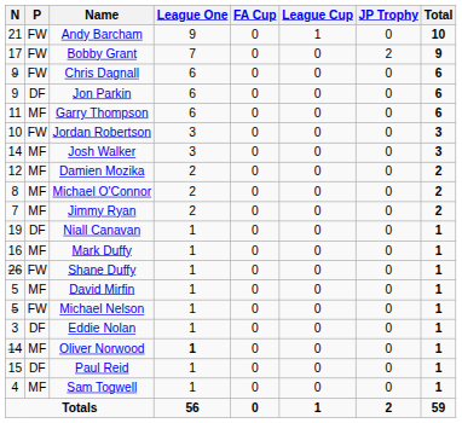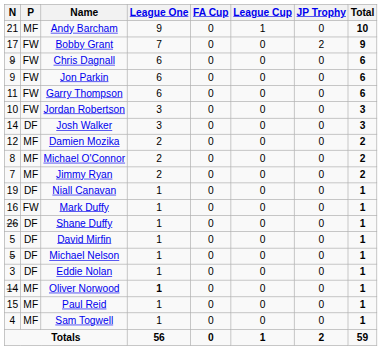 <table class="wikitable" style="text-align: center">
 <tr>
 <th>N</th>
 <th>P</th>
 <th>Name</th>
 <th><a href='#'>League One</a></th>
 <th><a href='#'>FA Cup</a></th>
 <th><a href='#'>League Cup</a></th>
 <th><a href='#'>JP Trophy</a></th>
 <th>Total</th>
 </tr>
 <tr>
 <td>21</td>
-<td>FW</td>
+<td>MF</td>
 <td><a href='#'>Andy Barcham</a></td>
 <td>9</td>
 <td>0</td>
 <td>1</td>
 <td>0</td>
 <td><strong>10</strong></td>
 </tr>
 <tr>
 <td>17</td>
 <td>FW</td>
 <td><a href='#'>Bobby Grant</a></td>
 <td>7</td>
 <td>0</td>
 <td>0</td>
 <td>2</td>
 <td><strong>9</strong></td>
 </tr>
 <tr>
 <td><s>9</s></td>
 <td>FW</td>
 <td><a href='#'>Chris Dagnall</a></td>
 <td>6</td>
 <td>0</td>
 <td>0</td>
 <td>0</td>
 <td><strong>6</strong></td>
 </tr>
 <tr>
 <td>9</td>
-<td>DF</td>
+<td>FW</td>
 <td><a href='#'>Jon Parkin</a></td>
 <td>6</td>
 <td>0</td>
 <td>0</td>
 <td>0</td>
 <td><strong>6</strong></td>
 </tr>
 <tr>
 <td>11</td>
-<td>MF</td>
+<td>FW</td>
 <td><a href='#'>Garry Thompson</a></td>
 <td>6</td>
 <td>0</td>
 <td>0</td>
 <td>0</td>
 <td><strong>6</strong></td>
 </tr>
 <tr>
 <td>10</td>
 <td>FW</td>
 <td><a href='#'>Jordan Robertson</a></td>
 <td>3</td>
 <td>0</td>
 <td>0</td>
 <td>0</td>
 <td><strong>3</strong></td>
 </tr>
 <tr>
 <td>14</td>
-<td>MF</td>
+<td>DF</td>
 <td><a href='#'>Josh Walker</a></td>
 <td>3</td>
 <td>0</td>
 <td>0</td>
 <td>0</td>
 <td><strong>3</strong></td>
 </tr>
 <tr>
 <td>12</td>
 <td>MF</td>
 <td><a href='#'>Damien Mozika</a></td>
 <td>2</td>
 <td>0</td>
 <td>0</td>
 <td>0</td>
 <td><strong>2</strong></td>
 </tr>
 <tr>
 <td>8</td>
 <td>MF</td>
 <td><a href='#'>Michael O'Connor</a></td>
 <td>2</td>
 <td>0</td>
 <td>0</td>
 <td>0</td>
 <td><strong>2</strong></td>
 </tr>
 <tr>
 <td>7</td>
 <td>MF</td>
 <td><a href='#'>Jimmy Ryan</a></td>
 <td>2</td>
 <td>0</td>
 <td>0</td>
 <td>0</td>
 <td><strong>2</strong></td>
 </tr>
 <tr>
 <td>19</td>
 <td>DF</td>
 <td><a href='#'>Niall Canavan</a></td>
 <td>1</td>
 <td>0</td>
 <td>0</td>
 <td>0</td>
 <td><strong>1</strong></td>
 </tr>
 <tr>
 <td>16</td>
-<td>MF</td>
+<td>FW</td>
 <td><a href='#'>Mark Duffy</a></td>
 <td>1</td>
 <td>0</td>
 <td>0</td>
 <td>0</td>
 <td><strong>1</strong></td>
 </tr>
 <tr>
 <td><s>26</s></td>
-<td>FW</td>
+<td>DF</td>
 <td><a href='#'>Shane Duffy</a></td>
 <td>1</td>
 <td>0</td>
 <td>0</td>
 <td>0</td>
 <td><strong>1</strong></td>
 </tr>
 <tr>
 <td>5</td>
-<td>MF</td>
+<td>DF</td>
 <td><a href='#'>David Mirfin</a></td>
 <td>1</td>
 <td>0</td>
 <td>0</td>
 <td>0</td>
 <td><strong>1</strong></td>
 </tr>
 <tr>
 <td><s>5</s></td>
-<td>FW</td>
+<td>DF</td>
 <td><a href='#'>Michael Nelson</a></td>
 <td>1</td>
 <td>0</td>
 <td>0</td>
 <td>0</td>
 <td><strong>1</strong></td>
 </tr>
 <tr>
 <td>3</td>
 <td>DF</td>
 <td><a href='#'>Eddie Nolan</a></td>
 <td>1</td>
 <td>0</td>
 <td>0</td>
 <td>0</td>
 <td><strong>1</strong></td>
 </tr>
 <tr>
 <td><s>14</s></td>
 <td>MF</td>
 <td><a href='#'>Oliver Norwood</a></td>
 <td><strong>1</strong></td>
 <td>0</td>
 <td>0</td>
 <td>0</td>
 <td><strong>1</strong></td>
 </tr>
 <tr>
 <td>15</td>
-<td>DF</td>
+<td>MF</td>
 <td><a href='#'>Paul Reid</a></td>
 <td>1</td>
 <td>0</td>
 <td>0</td>
 <td>0</td>
 <td><strong>1</strong></td>
 </tr>
 <tr>
 <td>4</td>
 <td>MF</td>
 <td><a href='#'>Sam Togwell</a></td>
 <td>1</td>
 <td>0</td>
 <td>0</td>
 <td>0</td>
 <td><strong>1</strong></td>
 </tr>
 <tr>
 <td colspan="3"><strong>Totals</strong></td>
 <td><strong>56</strong></td>
 <td><strong>0</strong></td>
 <td><strong>1</strong></td>
 <td><strong>2</strong></td>
 <td><strong>59</strong></td>
 </tr>
 </table>
